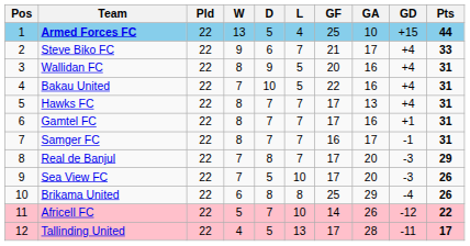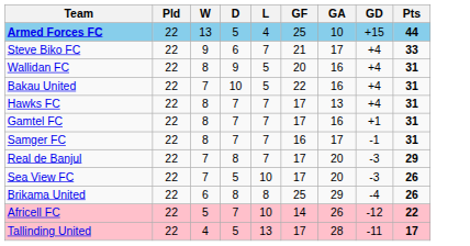 <table class="wikitable" style="text-align: center;">
 <tr>
-<th style="width: 40px;">Pos</th>
 <th style="width: 200px;">Team</th>
 <th style="width: 45px;">Pld</th>
 <th style="width: 35px;">W</th>
 <th style="width: 35px;">D</th>
 <th style="width: 35px;">L</th>
 <th style="width: 45px;">GF</th>
 <th style="width: 45px;">GA</th>
 <th style="width: 45px;">GD</th>
 <th style="width: 45px;">Pts</th>
 </tr>
 <tr style="background:#87ceeb;">
-<td>1</td>
 <td style="text-align: left;"><strong><a href='#'>Armed Forces FC</a></strong></td>
 <td>22</td>
 <td>13</td>
 <td>5</td>
 <td>4</td>
 <td>25</td>
 <td>10</td>
 <td>+15</td>
 <td><strong>44</strong></td>
 </tr>
 <tr>
-<td>2</td>
 <td style="text-align: left;"><a href='#'>Steve Biko FC</a></td>
 <td>22</td>
 <td>9</td>
 <td>6</td>
 <td>7</td>
 <td>21</td>
 <td>17</td>
 <td>+4</td>
 <td><strong>33</strong></td>
 </tr>
 <tr>
-<td>3</td>
 <td style="text-align: left;"><a href='#'>Wallidan FC</a></td>
 <td>22</td>
 <td>8</td>
 <td>9</td>
 <td>5</td>
 <td>20</td>
 <td>16</td>
 <td>+4</td>
 <td><strong>31</strong></td>
 </tr>
 <tr>
-<td>4</td>
 <td style="text-align: left;"><a href='#'>Bakau United</a></td>
 <td>22</td>
 <td>7</td>
 <td>10</td>
 <td>5</td>
 <td>22</td>
 <td>16</td>
 <td>+4</td>
 <td><strong>31</strong></td>
 </tr>
 <tr>
-<td>5</td>
 <td style="text-align: left;"><a href='#'>Hawks FC</a></td>
 <td>22</td>
 <td>8</td>
 <td>7</td>
 <td>7</td>
 <td>17</td>
 <td>13</td>
 <td>+4</td>
 <td><strong>31</strong></td>
 </tr>
 <tr>
-<td>6</td>
 <td style="text-align: left;"><a href='#'>Gamtel FC</a></td>
 <td>22</td>
 <td>8</td>
 <td>7</td>
 <td>7</td>
 <td>17</td>
 <td>16</td>
 <td>+1</td>
 <td><strong>31</strong></td>
 </tr>
 <tr>
-<td>7</td>
 <td style="text-align: left;"><a href='#'>Samger FC</a></td>
 <td>22</td>
 <td>8</td>
 <td>7</td>
 <td>7</td>
 <td>16</td>
 <td>17</td>
 <td>-1</td>
 <td><strong>31</strong></td>
 </tr>
 <tr>
-<td>8</td>
 <td style="text-align: left;"><a href='#'>Real de Banjul</a></td>
 <td>22</td>
 <td>7</td>
 <td>8</td>
 <td>7</td>
 <td>17</td>
 <td>20</td>
 <td>-3</td>
 <td><strong>29</strong></td>
 </tr>
 <tr>
-<td>9</td>
 <td style="text-align: left;"><a href='#'>Sea View FC</a></td>
 <td>22</td>
 <td>7</td>
 <td>5</td>
 <td>10</td>
 <td>17</td>
 <td>20</td>
 <td>-3</td>
 <td><strong>26</strong></td>
 </tr>
 <tr>
-<td>10</td>
 <td style="text-align: left;"><a href='#'>Brikama United</a></td>
 <td>22</td>
 <td>6</td>
 <td>8</td>
 <td>8</td>
 <td>25</td>
 <td>29</td>
 <td>-4</td>
 <td><strong>26</strong></td>
 </tr>
 <tr style="background:#ffc0cb;">
-<td>11</td>
 <td style="text-align: left;"><a href='#'>Africell FC</a></td>
 <td>22</td>
 <td>5</td>
 <td>7</td>
 <td>10</td>
 <td>14</td>
 <td>26</td>
 <td>-12</td>
 <td><strong>22</strong></td>
 </tr>
 <tr style="background:#ffc0cb;">
-<td>12</td>
 <td style="text-align: left;"><a href='#'>Tallinding United</a></td>
 <td>22</td>
 <td>4</td>
 <td>5</td>
 <td>13</td>
 <td>17</td>
 <td>28</td>
 <td>-11</td>
 <td><strong>17</strong></td>
 </tr>
 </table>
